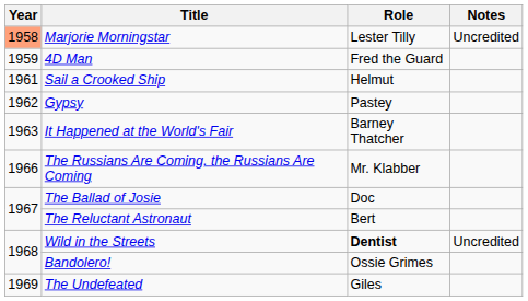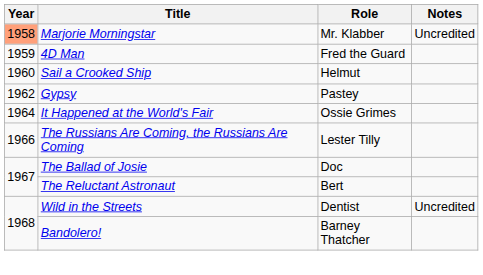 <table class="wikitable">
 <tr>
 <th>Year</th>
 <th>Title</th>
 <th>Role</th>
 <th>Notes</th>
 </tr>
 <tr>
 <td style="background: lightsalmon;">1958</td>
 <td><em><a href='#'>Marjorie Morningstar</a></em></td>
-<td>Lester Tilly</td>
+<td>Mr. Klabber</td>
 <td>Uncredited</td>
 </tr>
 <tr>
 <td>1959</td>
 <td><em><a href='#'>4D Man</a></em></td>
 <td>Fred the Guard</td>
 <td></td>
 </tr>
 <tr>
-<td>1961</td>
+<td>1960</td>
 <td><em><a href='#'>Sail a Crooked Ship</a></em></td>
 <td>Helmut</td>
 <td></td>
 </tr>
 <tr>
 <td>1962</td>
 <td><em><a href='#'>Gypsy</a></em></td>
 <td>Pastey</td>
 <td></td>
 </tr>
 <tr>
-<td>1963</td>
+<td>1964</td>
 <td><em><a href='#'>It Happened at the World's Fair</a></em></td>
-<td>Barney Thatcher</td>
+<td>Ossie Grimes</td>
 <td></td>
 </tr>
 <tr>
 <td>1966</td>
 <td><em><a href='#'>The Russians Are Coming, the Russians Are Coming</a></em></td>
-<td>Mr. Klabber</td>
+<td>Lester Tilly</td>
 <td></td>
 </tr>
 <tr>
 <td rowspan="2">1967</td>
 <td><em><a href='#'>The Ballad of Josie</a></em></td>
 <td>Doc</td>
 <td></td>
 </tr>
 <tr>
 <td><em><a href='#'>The Reluctant Astronaut</a></em></td>
 <td>Bert</td>
 <td></td>
 </tr>
 <tr>
 <td rowspan="2">1968</td>
 <td><em><a href='#'>Wild in the Streets</a></em></td>
-<td><strong>Dentist</strong></td>
+<td>Dentist</td>
 <td>Uncredited</td>
 </tr>
 <tr>
 <td><em><a href='#'>Bandolero!</a></em></td>
-<td>Ossie Grimes</td>
-<td></td>
-</tr>
-<tr>
-<td>1969</td>
-<td><em><a href='#'>The Undefeated</a></em></td>
-<td>Giles</td>
+<td>Barney Thatcher</td>
 <td></td>
 </tr>
 </table>
